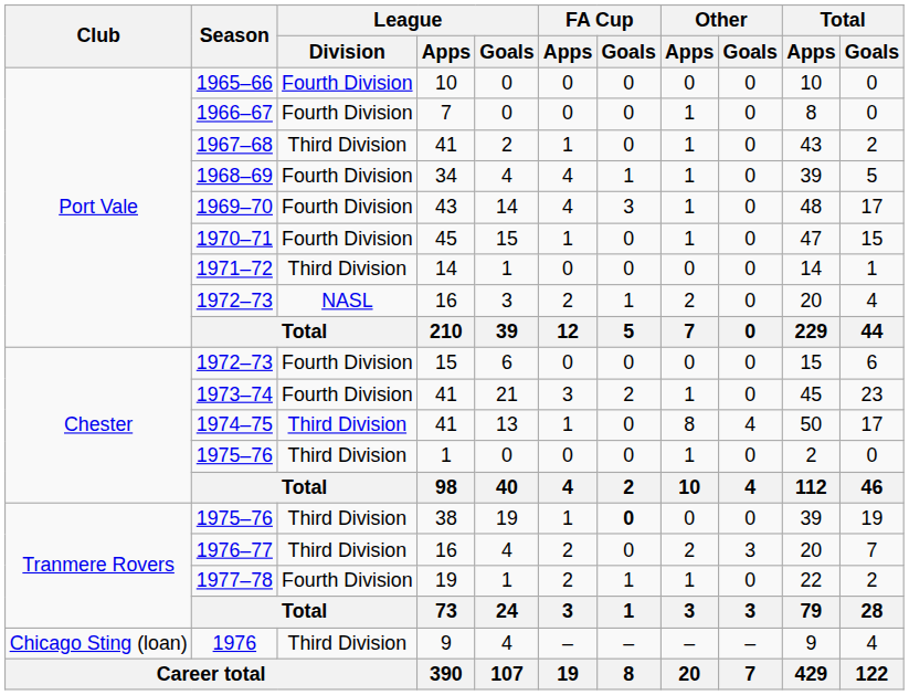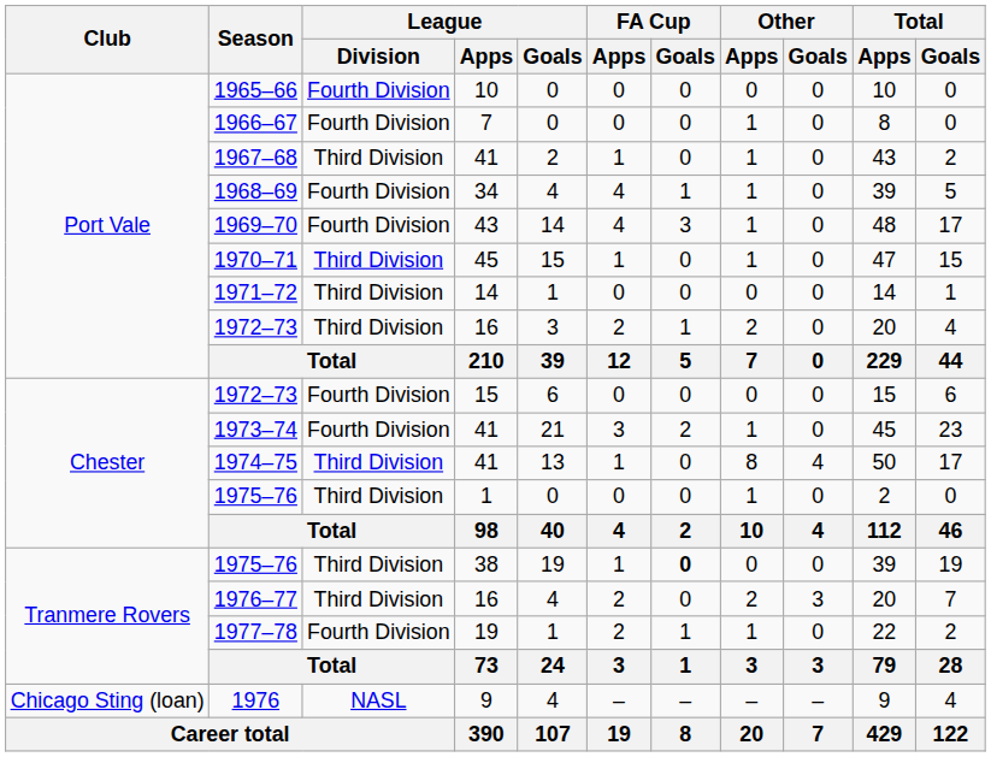 <table class="wikitable" style="text-align:center">
 <tr>
 <th rowspan="2">Club</th>
 <th rowspan="2">Season</th>
 <th colspan="3">League</th>
 <th colspan="2">FA Cup</th>
 <th colspan="2">Other</th>
 <th colspan="2">Total</th>
 </tr>
 <tr>
 <th>Division</th>
 <th>Apps</th>
 <th>Goals</th>
 <th>Apps</th>
 <th>Goals</th>
 <th>Apps</th>
 <th>Goals</th>
 <th>Apps</th>
 <th>Goals</th>
 </tr>
 <tr>
 <td rowspan="9"><a href='#'>Port Vale</a></td>
 <td><a href='#'>1965–66</a></td>
 <td><a href='#'>Fourth Division</a></td>
 <td>10</td>
 <td>0</td>
 <td>0</td>
 <td>0</td>
 <td>0</td>
 <td>0</td>
 <td>10</td>
 <td>0</td>
 </tr>
 <tr>
 <td><a href='#'>1966–67</a></td>
 <td>Fourth Division</td>
 <td>7</td>
 <td>0</td>
 <td>0</td>
 <td>0</td>
 <td>1</td>
 <td>0</td>
 <td>8</td>
 <td>0</td>
 </tr>
 <tr>
 <td><a href='#'>1967–68</a></td>
 <td>Third Division</td>
 <td>41</td>
 <td>2</td>
 <td>1</td>
 <td>0</td>
 <td>1</td>
 <td>0</td>
 <td>43</td>
 <td>2</td>
 </tr>
 <tr>
 <td><a href='#'>1968–69</a></td>
 <td>Fourth Division</td>
 <td>34</td>
 <td>4</td>
 <td>4</td>
 <td>1</td>
 <td>1</td>
 <td>0</td>
 <td>39</td>
 <td>5</td>
 </tr>
 <tr>
 <td><a href='#'>1969–70</a></td>
 <td>Fourth Division</td>
 <td>43</td>
 <td>14</td>
 <td>4</td>
 <td>3</td>
 <td>1</td>
 <td>0</td>
 <td>48</td>
 <td>17</td>
 </tr>
 <tr>
 <td><a href='#'>1970–71</a></td>
-<td>Fourth Division</td>
+<td><a href='#'>Third Division</a></td>
 <td>45</td>
 <td>15</td>
 <td>1</td>
 <td>0</td>
 <td>1</td>
 <td>0</td>
 <td>47</td>
 <td>15</td>
 </tr>
 <tr>
 <td><a href='#'>1971–72</a></td>
 <td>Third Division</td>
 <td>14</td>
 <td>1</td>
 <td>0</td>
 <td>0</td>
 <td>0</td>
 <td>0</td>
 <td>14</td>
 <td>1</td>
 </tr>
 <tr>
 <td><a href='#'>1972–73</a></td>
-<td><a href='#'>NASL</a></td>
+<td>Third Division</td>
 <td>16</td>
 <td>3</td>
 <td>2</td>
 <td>1</td>
 <td>2</td>
 <td>0</td>
 <td>20</td>
 <td>4</td>
 </tr>
 <tr>
 <th colspan="2">Total</th>
 <th>210</th>
 <th>39</th>
 <th>12</th>
 <th>5</th>
 <th>7</th>
 <th>0</th>
 <th>229</th>
 <th>44</th>
 </tr>
 <tr>
 <td rowspan="5"><a href='#'>Chester</a></td>
 <td><a href='#'>1972–73</a></td>
 <td>Fourth Division</td>
 <td>15</td>
 <td>6</td>
 <td>0</td>
 <td>0</td>
 <td>0</td>
 <td>0</td>
 <td>15</td>
 <td>6</td>
 </tr>
 <tr>
 <td><a href='#'>1973–74</a></td>
 <td>Fourth Division</td>
 <td>41</td>
 <td>21</td>
 <td>3</td>
 <td>2</td>
 <td>1</td>
 <td>0</td>
 <td>45</td>
 <td>23</td>
 </tr>
 <tr>
 <td><a href='#'>1974–75</a></td>
 <td><a href='#'>Third Division</a></td>
 <td>41</td>
 <td>13</td>
 <td>1</td>
 <td>0</td>
 <td>8</td>
 <td>4</td>
 <td>50</td>
 <td>17</td>
 </tr>
 <tr>
 <td><a href='#'>1975–76</a></td>
 <td>Third Division</td>
 <td>1</td>
 <td>0</td>
 <td>0</td>
 <td>0</td>
 <td>1</td>
 <td>0</td>
 <td>2</td>
 <td>0</td>
 </tr>
 <tr>
 <th colspan="2">Total</th>
 <th>98</th>
 <th>40</th>
 <th>4</th>
 <th>2</th>
 <th>10</th>
 <th>4</th>
 <th>112</th>
 <th>46</th>
 </tr>
 <tr>
 <td rowspan="4"><a href='#'>Tranmere Rovers</a></td>
 <td><a href='#'>1975–76</a></td>
 <td>Third Division</td>
 <td>38</td>
 <td>19</td>
 <td>1</td>
 <td><strong>0</strong></td>
 <td>0</td>
 <td>0</td>
 <td>39</td>
 <td>19</td>
 </tr>
 <tr>
 <td><a href='#'>1976–77</a></td>
 <td>Third Division</td>
 <td>16</td>
 <td>4</td>
 <td>2</td>
 <td>0</td>
 <td>2</td>
 <td>3</td>
 <td>20</td>
 <td>7</td>
 </tr>
 <tr>
 <td><a href='#'>1977–78</a></td>
 <td>Fourth Division</td>
 <td>19</td>
 <td>1</td>
 <td>2</td>
 <td>1</td>
 <td>1</td>
 <td>0</td>
 <td>22</td>
 <td>2</td>
 </tr>
 <tr>
 <th colspan="2">Total</th>
 <th>73</th>
 <th>24</th>
 <th>3</th>
 <th>1</th>
 <th>3</th>
 <th>3</th>
 <th>79</th>
 <th>28</th>
 </tr>
 <tr>
 <td><a href='#'>Chicago Sting</a> (loan)</td>
 <td><a href='#'>1976</a></td>
-<td>Third Division</td>
+<td><a href='#'>NASL</a></td>
 <td>9</td>
 <td>4</td>
 <td>–</td>
 <td>–</td>
 <td>–</td>
 <td>–</td>
 <td>9</td>
 <td>4</td>
 </tr>
 <tr>
 <th colspan="3">Career total</th>
 <th>390</th>
 <th>107</th>
 <th>19</th>
 <th>8</th>
 <th>20</th>
 <th>7</th>
 <th>429</th>
 <th>122</th>
 </tr>
 </table>
